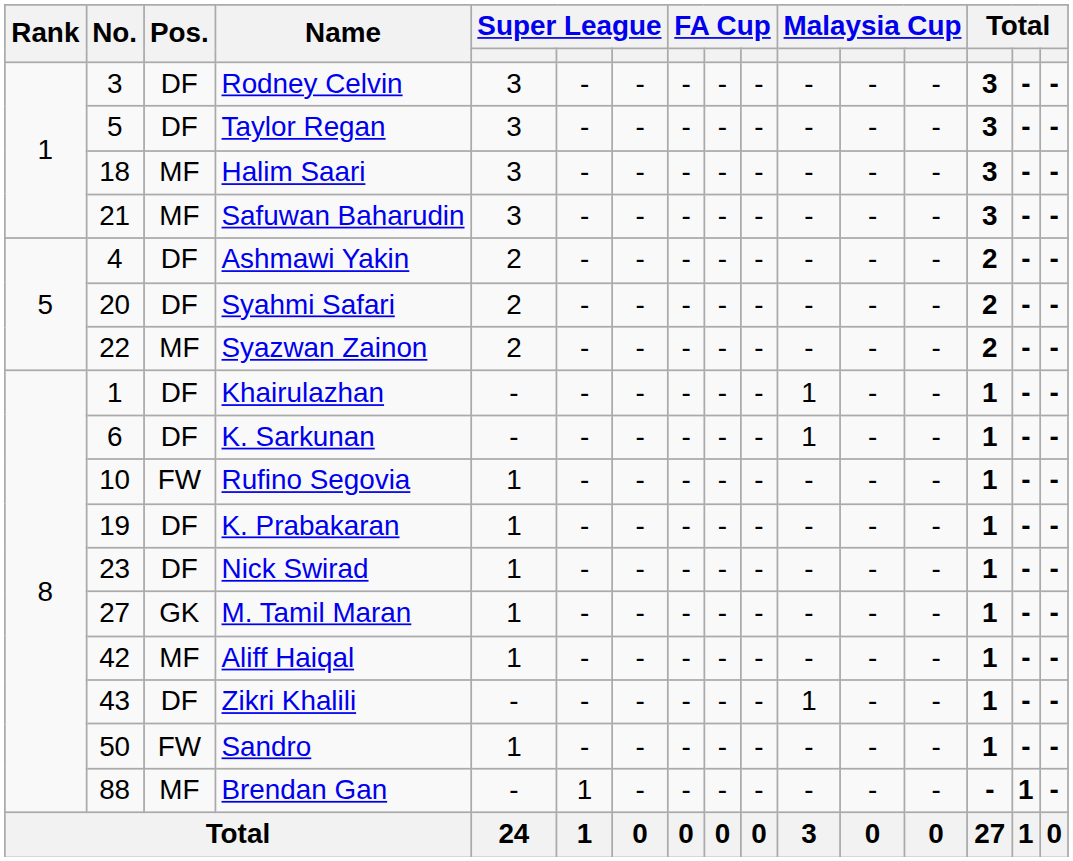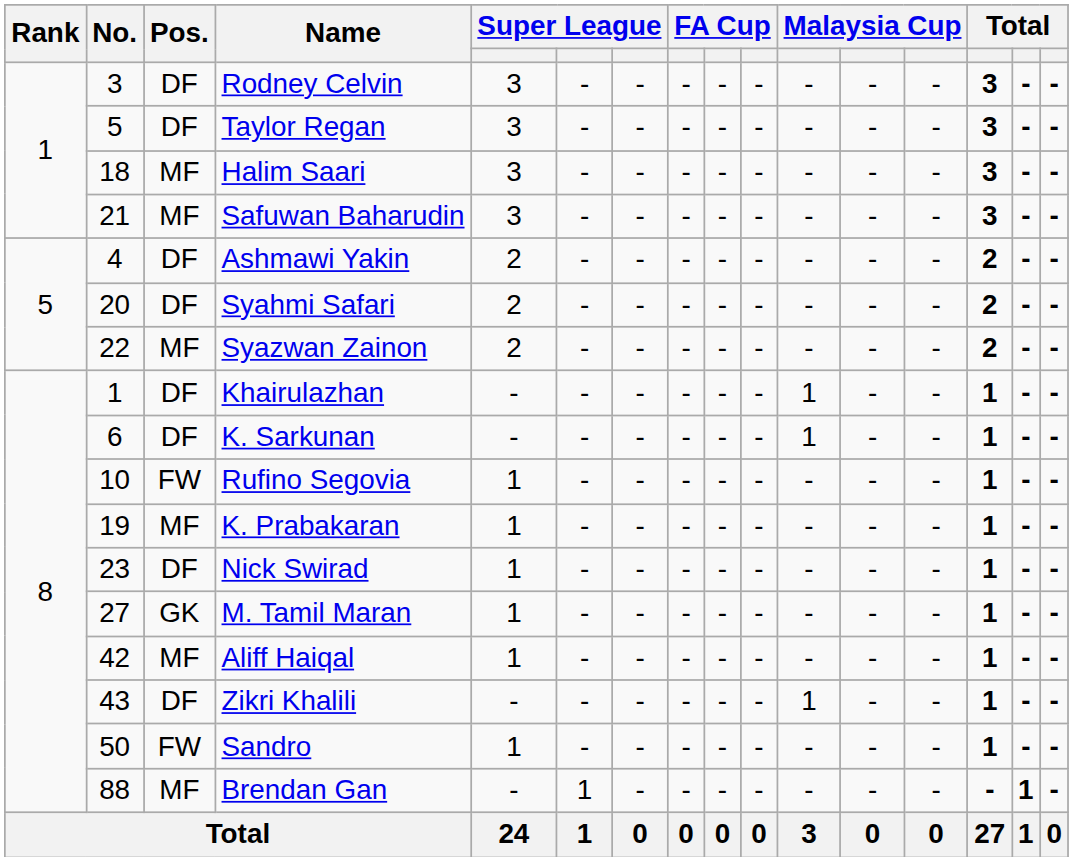 <table class="wikitable sortable" style="text-align: center;">
 <tr>
 <th rowspan="2">Rank</th>
 <th rowspan="2">No.</th>
 <th rowspan="2">Pos.</th>
 <th rowspan="2">Name</th>
 <th colspan="3"><a href='#'>Super League</a></th>
 <th colspan="3"><a href='#'>FA Cup</a></th>
 <th colspan="3"><a href='#'>Malaysia Cup</a></th>
 <th colspan="3">Total</th>
 </tr>
 <tr>
 <th></th>
 <th></th>
 <th></th>
 <th></th>
 <th></th>
 <th></th>
 <th></th>
 <th></th>
 <th></th>
 <th></th>
 <th></th>
 <th></th>
 </tr>
 <tr>
 <td rowspan="4">1</td>
 <td>3</td>
 <td>DF</td>
 <td align=left> <a href='#'>Rodney Celvin</a></td>
 <td>3</td>
 <td>-</td>
 <td>-</td>
 <td>-</td>
 <td>-</td>
 <td>-</td>
 <td>-</td>
 <td>-</td>
 <td>-</td>
 <td><strong>3</strong></td>
 <td><strong>-</strong></td>
 <td><strong>-</strong></td>
 </tr>
 <tr>
 <td>5</td>
 <td>DF</td>
 <td align=left> <a href='#'>Taylor Regan</a></td>
 <td>3</td>
 <td>-</td>
 <td>-</td>
 <td>-</td>
 <td>-</td>
 <td>-</td>
 <td>-</td>
 <td>-</td>
 <td>-</td>
 <td><strong>3</strong></td>
 <td><strong>-</strong></td>
 <td><strong>-</strong></td>
 </tr>
 <tr>
 <td>18</td>
 <td>MF</td>
 <td align=left> <a href='#'>Halim Saari</a></td>
 <td>3</td>
 <td>-</td>
 <td>-</td>
 <td>-</td>
 <td>-</td>
 <td>-</td>
 <td>-</td>
 <td>-</td>
 <td>-</td>
 <td><strong>3</strong></td>
 <td><strong>-</strong></td>
 <td><strong>-</strong></td>
 </tr>
 <tr>
 <td>21</td>
 <td>MF</td>
 <td align=left> <a href='#'>Safuwan Baharudin</a></td>
 <td>3</td>
 <td>-</td>
 <td>-</td>
 <td>-</td>
 <td>-</td>
 <td>-</td>
 <td>-</td>
 <td>-</td>
 <td>-</td>
 <td><strong>3</strong></td>
 <td><strong>-</strong></td>
 <td><strong>-</strong></td>
 </tr>
 <tr>
 <td rowspan="3">5</td>
 <td>4</td>
 <td>DF</td>
 <td align=left> <a href='#'>Ashmawi Yakin</a></td>
 <td>2</td>
 <td>-</td>
 <td>-</td>
 <td>-</td>
 <td>-</td>
 <td>-</td>
 <td>-</td>
 <td>-</td>
 <td>-</td>
 <td><strong>2</strong></td>
 <td><strong>-</strong></td>
 <td><strong>-</strong></td>
 </tr>
 <tr>
 <td>20</td>
 <td>DF</td>
 <td align=left> <a href='#'>Syahmi Safari</a></td>
 <td>2</td>
 <td>-</td>
 <td>-</td>
 <td>-</td>
 <td>-</td>
 <td>-</td>
 <td>-</td>
 <td>-</td>
 <td>-</td>
 <td><strong>2</strong></td>
 <td><strong>-</strong></td>
 <td><strong>-</strong></td>
 </tr>
 <tr>
 <td>22</td>
 <td>MF</td>
 <td align=left> <a href='#'>Syazwan Zainon</a></td>
 <td>2</td>
 <td>-</td>
 <td>-</td>
 <td>-</td>
 <td>-</td>
 <td>-</td>
 <td>-</td>
 <td>-</td>
 <td>-</td>
 <td><strong>2</strong></td>
 <td><strong>-</strong></td>
 <td><strong>-</strong></td>
 </tr>
 <tr>
 <td rowspan="10">8</td>
 <td>1</td>
 <td>DF</td>
 <td align=left> <a href='#'>Khairulazhan</a></td>
 <td>-</td>
 <td>-</td>
 <td>-</td>
 <td>-</td>
 <td>-</td>
 <td>-</td>
 <td>1</td>
 <td>-</td>
 <td>-</td>
 <td><strong>1</strong></td>
 <td><strong>-</strong></td>
 <td><strong>-</strong></td>
 </tr>
 <tr>
 <td>6</td>
 <td>DF</td>
 <td align=left> <a href='#'>K. Sarkunan</a></td>
 <td>-</td>
 <td>-</td>
 <td>-</td>
 <td>-</td>
 <td>-</td>
 <td>-</td>
 <td>1</td>
 <td>-</td>
 <td>-</td>
 <td><strong>1</strong></td>
 <td><strong>-</strong></td>
 <td><strong>-</strong></td>
 </tr>
 <tr>
 <td>10</td>
 <td>FW</td>
 <td align=left> <a href='#'>Rufino Segovia</a></td>
 <td>1</td>
 <td>-</td>
 <td>-</td>
 <td>-</td>
 <td>-</td>
 <td>-</td>
 <td>-</td>
 <td>-</td>
 <td>-</td>
 <td><strong>1</strong></td>
 <td><strong>-</strong></td>
 <td><strong>-</strong></td>
 </tr>
 <tr>
 <td>19</td>
-<td>DF</td>
+<td>MF</td>
 <td align=left> <a href='#'>K. Prabakaran</a></td>
 <td>1</td>
 <td>-</td>
 <td>-</td>
 <td>-</td>
 <td>-</td>
 <td>-</td>
 <td>-</td>
 <td>-</td>
 <td>-</td>
 <td><strong>1</strong></td>
 <td><strong>-</strong></td>
 <td><strong>-</strong></td>
 </tr>
 <tr>
 <td>23</td>
 <td>DF</td>
 <td align=left> <a href='#'>Nick Swirad</a></td>
 <td>1</td>
 <td>-</td>
 <td>-</td>
 <td>-</td>
 <td>-</td>
 <td>-</td>
 <td>-</td>
 <td>-</td>
 <td>-</td>
 <td><strong>1</strong></td>
 <td><strong>-</strong></td>
 <td><strong>-</strong></td>
 </tr>
 <tr>
 <td>27</td>
 <td>GK</td>
 <td align=left> <a href='#'>M. Tamil Maran</a></td>
 <td>1</td>
 <td>-</td>
 <td>-</td>
 <td>-</td>
 <td>-</td>
 <td>-</td>
 <td>-</td>
 <td>-</td>
 <td>-</td>
 <td><strong>1</strong></td>
 <td><strong>-</strong></td>
 <td><strong>-</strong></td>
 </tr>
 <tr>
 <td>42</td>
 <td>MF</td>
 <td align=left> <a href='#'>Aliff Haiqal</a></td>
 <td>1</td>
 <td>-</td>
 <td>-</td>
 <td>-</td>
 <td>-</td>
 <td>-</td>
 <td>-</td>
 <td>-</td>
 <td>-</td>
 <td><strong>1</strong></td>
 <td><strong>-</strong></td>
 <td><strong>-</strong></td>
 </tr>
 <tr>
 <td>43</td>
 <td>DF</td>
 <td align=left> <a href='#'>Zikri Khalili</a></td>
 <td>-</td>
 <td>-</td>
 <td>-</td>
 <td>-</td>
 <td>-</td>
 <td>-</td>
 <td>1</td>
 <td>-</td>
 <td>-</td>
 <td><strong>1</strong></td>
 <td><strong>-</strong></td>
 <td><strong>-</strong></td>
 </tr>
 <tr>
 <td>50</td>
 <td>FW</td>
 <td align=left> <a href='#'>Sandro</a></td>
 <td>1</td>
 <td>-</td>
 <td>-</td>
 <td>-</td>
 <td>-</td>
 <td>-</td>
 <td>-</td>
 <td>-</td>
 <td>-</td>
 <td><strong>1</strong></td>
 <td><strong>-</strong></td>
 <td><strong>-</strong></td>
 </tr>
 <tr>
 <td>88</td>
 <td>MF</td>
 <td align=left> <a href='#'>Brendan Gan</a></td>
 <td>-</td>
 <td>1</td>
 <td>-</td>
 <td>-</td>
 <td>-</td>
 <td>-</td>
 <td>-</td>
 <td>-</td>
 <td>-</td>
 <td><strong>-</strong></td>
 <td><strong>1</strong></td>
 <td><strong>-</strong></td>
 </tr>
 <tr>
 <th colspan=4>Total</th>
 <th>24</th>
 <th>1</th>
 <th>0</th>
 <th>0</th>
 <th>0</th>
 <th>0</th>
 <th>3</th>
 <th>0</th>
 <th>0</th>
 <th>27</th>
 <th>1</th>
 <th>0</th>
 </tr>
 </table>
